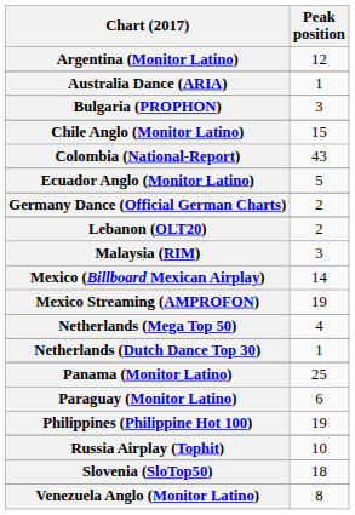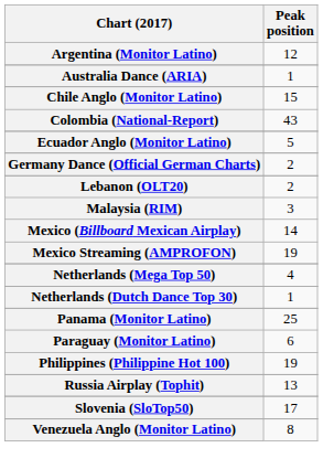 <table class="wikitable sortable plainrowheaders" style="text-align:center">
 <tr>
 <th scope="col">Chart (2017)</th>
 <th scope="col">Peak<br> position</th>
 </tr>
 <tr>
 <th scope="row">Argentina (<a href='#'>Monitor Latino</a>)</th>
 <td>12</td>
 </tr>
 <tr>
 </tr>
 <tr>
 <th scope="row">Australia Dance (<a href='#'>ARIA</a>)</th>
 <td>1</td>
 </tr>
 <tr>
 </tr>
 <tr>
 </tr>
 <tr>
 </tr>
 <tr>
 </tr>
 <tr>
-</tr>
-<tr>
-<th scope="row">Bulgaria (<a href='#'>PROPHON</a>)</th>
-<td>3</td>
 </tr>
 <tr>
 </tr>
 <tr>
 </tr>
 <tr>
 </tr>
 <tr>
 <th scope="row">Chile Anglo (<a href='#'>Monitor Latino</a>)</th>
 <td>15</td>
 </tr>
 <tr>
 <th scope="row">Colombia (<a href='#'>National-Report</a>)</th>
 <td>43</td>
 </tr>
 <tr>
 </tr>
 <tr>
 </tr>
 <tr>
 </tr>
 <tr>
 <th scope="row">Ecuador Anglo (<a href='#'>Monitor Latino</a>)</th>
 <td>5</td>
 </tr>
 <tr>
 </tr>
 <tr>
 </tr>
 <tr>
 </tr>
 <tr>
 <th scope="row">Germany Dance (<a href='#'>Official German Charts</a>)</th>
 <td>2</td>
 </tr>
 <tr>
 </tr>
 <tr>
 </tr>
 <tr>
 </tr>
 <tr>
 </tr>
 <tr>
 </tr>
 <tr>
 </tr>
 <tr>
 </tr>
 <tr>
 </tr>
 <tr>
 <th scope="row">Lebanon (<a href='#'>OLT20</a>)</th>
 <td>2</td>
 </tr>
 <tr>
 <th scope="row">Malaysia (<a href='#'>RIM</a>)</th>
 <td>3</td>
 </tr>
 <tr>
 <th scope="row">Mexico (<a href='#'><em>Billboard</em> Mexican Airplay</a>)</th>
 <td>14</td>
 </tr>
 <tr>
 <th scope="row">Mexico Streaming (<a href='#'>AMPROFON</a>)</th>
 <td>19</td>
 </tr>
 <tr>
 </tr>
 <tr>
 <th scope="row">Netherlands (<a href='#'>Mega Top 50</a>)</th>
 <td>4</td>
 </tr>
 <tr>
 </tr>
 <tr>
 <th scope="row">Netherlands (<a href='#'>Dutch Dance Top 30</a>)</th>
 <td>1</td>
 </tr>
 <tr>
 </tr>
 <tr>
 </tr>
 <tr>
 <th scope="row">Panama (<a href='#'>Monitor Latino</a>)</th>
 <td>25</td>
 </tr>
 <tr>
 <th scope="row">Paraguay (<a href='#'>Monitor Latino</a>)</th>
 <td>6</td>
 </tr>
 <tr>
 <th scope="row">Philippines (<a href='#'>Philippine Hot 100</a>)</th>
 <td>19</td>
 </tr>
 <tr>
 </tr>
 <tr>
 </tr>
 <tr>
 <th scope="row">Russia Airplay (<a href='#'>Tophit</a>)</th>
-<td>10</td>
+<td>13</td>
 </tr>
 <tr>
 </tr>
 <tr>
 </tr>
 <tr>
 </tr>
 <tr>
 <th scope="row">Slovenia (<a href='#'>SloTop50</a>)</th>
-<td>18</td>
+<td>17</td>
 </tr>
 <tr>
 </tr>
 <tr>
 </tr>
 <tr>
 </tr>
 <tr>
 </tr>
 <tr>
 </tr>
 <tr>
 </tr>
 <tr>
 </tr>
 <tr>
 </tr>
 <tr>
 </tr>
 <tr>
 </tr>
 <tr>
 </tr>
 <tr>
 <th scope="row">Venezuela Anglo (<a href='#'>Monitor Latino</a>)</th>
 <td>8</td>
 </tr>
 </table>
